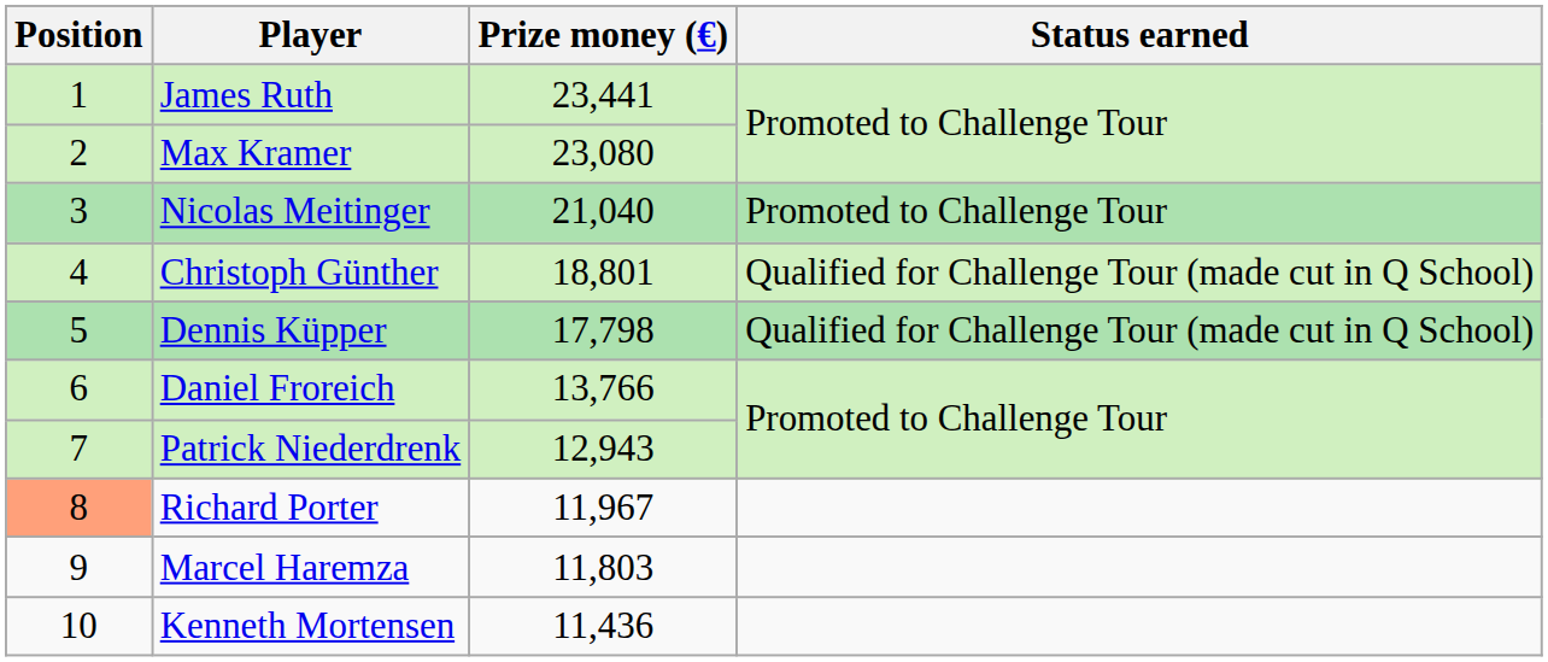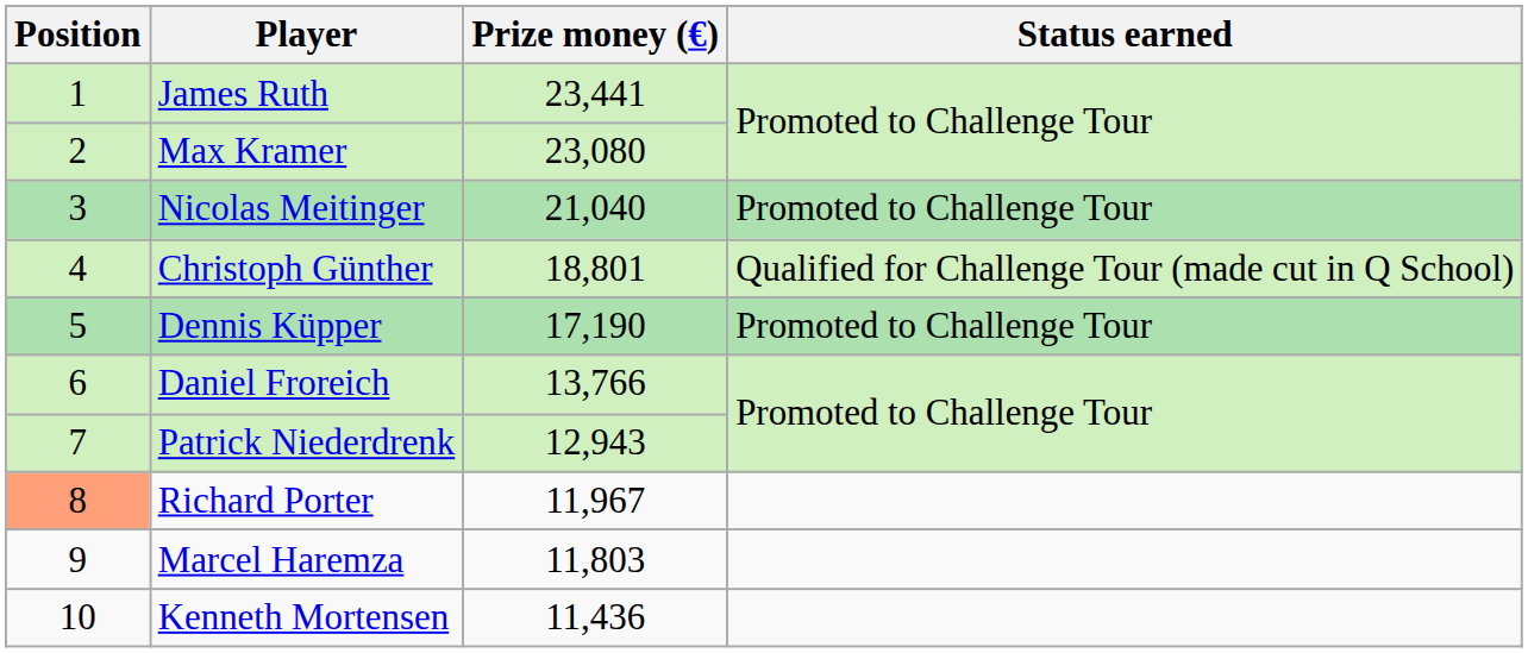 <table class=wikitable>
 <tr>
 <th>Position</th>
 <th>Player</th>
 <th>Prize money (<a href='#'>€</a>)</th>
 <th>Status earned</th>
 </tr>
 <tr style="background:#D0F0C0;">
 <td align=center>1</td>
 <td> <a href='#'>James Ruth</a></td>
 <td align=center>23,441</td>
 <td rowspan=2>Promoted to Challenge Tour</td>
 </tr>
 <tr style="background:#D0F0C0;">
 <td align=center>2</td>
 <td> <a href='#'>Max Kramer</a></td>
 <td align=center>23,080</td>
 </tr>
 <tr style="background:#ACE1AF;">
 <td align=center>3</td>
 <td> <a href='#'>Nicolas Meitinger</a></td>
 <td align=center>21,040</td>
 <td>Promoted to Challenge Tour</td>
 </tr>
 <tr style="background:#D0F0C0;">
 <td align=center>4</td>
 <td> <a href='#'>Christoph Günther</a></td>
 <td align=center>18,801</td>
 <td>Qualified for Challenge Tour (made cut in Q School)</td>
 </tr>
 <tr style="background:#ACE1AF;">
 <td align=center>5</td>
 <td> <a href='#'>Dennis Küpper</a></td>
-<td align=center>17,798</td>
-<td>Qualified for Challenge Tour (made cut in Q School)</td>
+<td align=center>17,190</td>
+<td>Promoted to Challenge Tour</td>
 </tr>
 <tr style="background:#D0F0C0;">
 <td align=center>6</td>
 <td> <a href='#'>Daniel Froreich</a></td>
 <td align=center>13,766</td>
 <td rowspan=2>Promoted to Challenge Tour</td>
 </tr>
 <tr style="background:#D0F0C0;">
 <td align=center>7</td>
 <td> <a href='#'>Patrick Niederdrenk</a></td>
 <td align=center>12,943</td>
 </tr>
 <tr>
 <td align=center style="background: lightsalmon;">8</td>
 <td> <a href='#'>Richard Porter</a></td>
 <td align=center>11,967</td>
 <td></td>
 </tr>
 <tr>
 <td align=center>9</td>
 <td> <a href='#'>Marcel Haremza</a></td>
 <td align=center>11,803</td>
 <td></td>
 </tr>
 <tr>
 <td align=center>10</td>
 <td> <a href='#'>Kenneth Mortensen</a></td>
 <td align=center>11,436</td>
 <td></td>
 </tr>
 </table>
